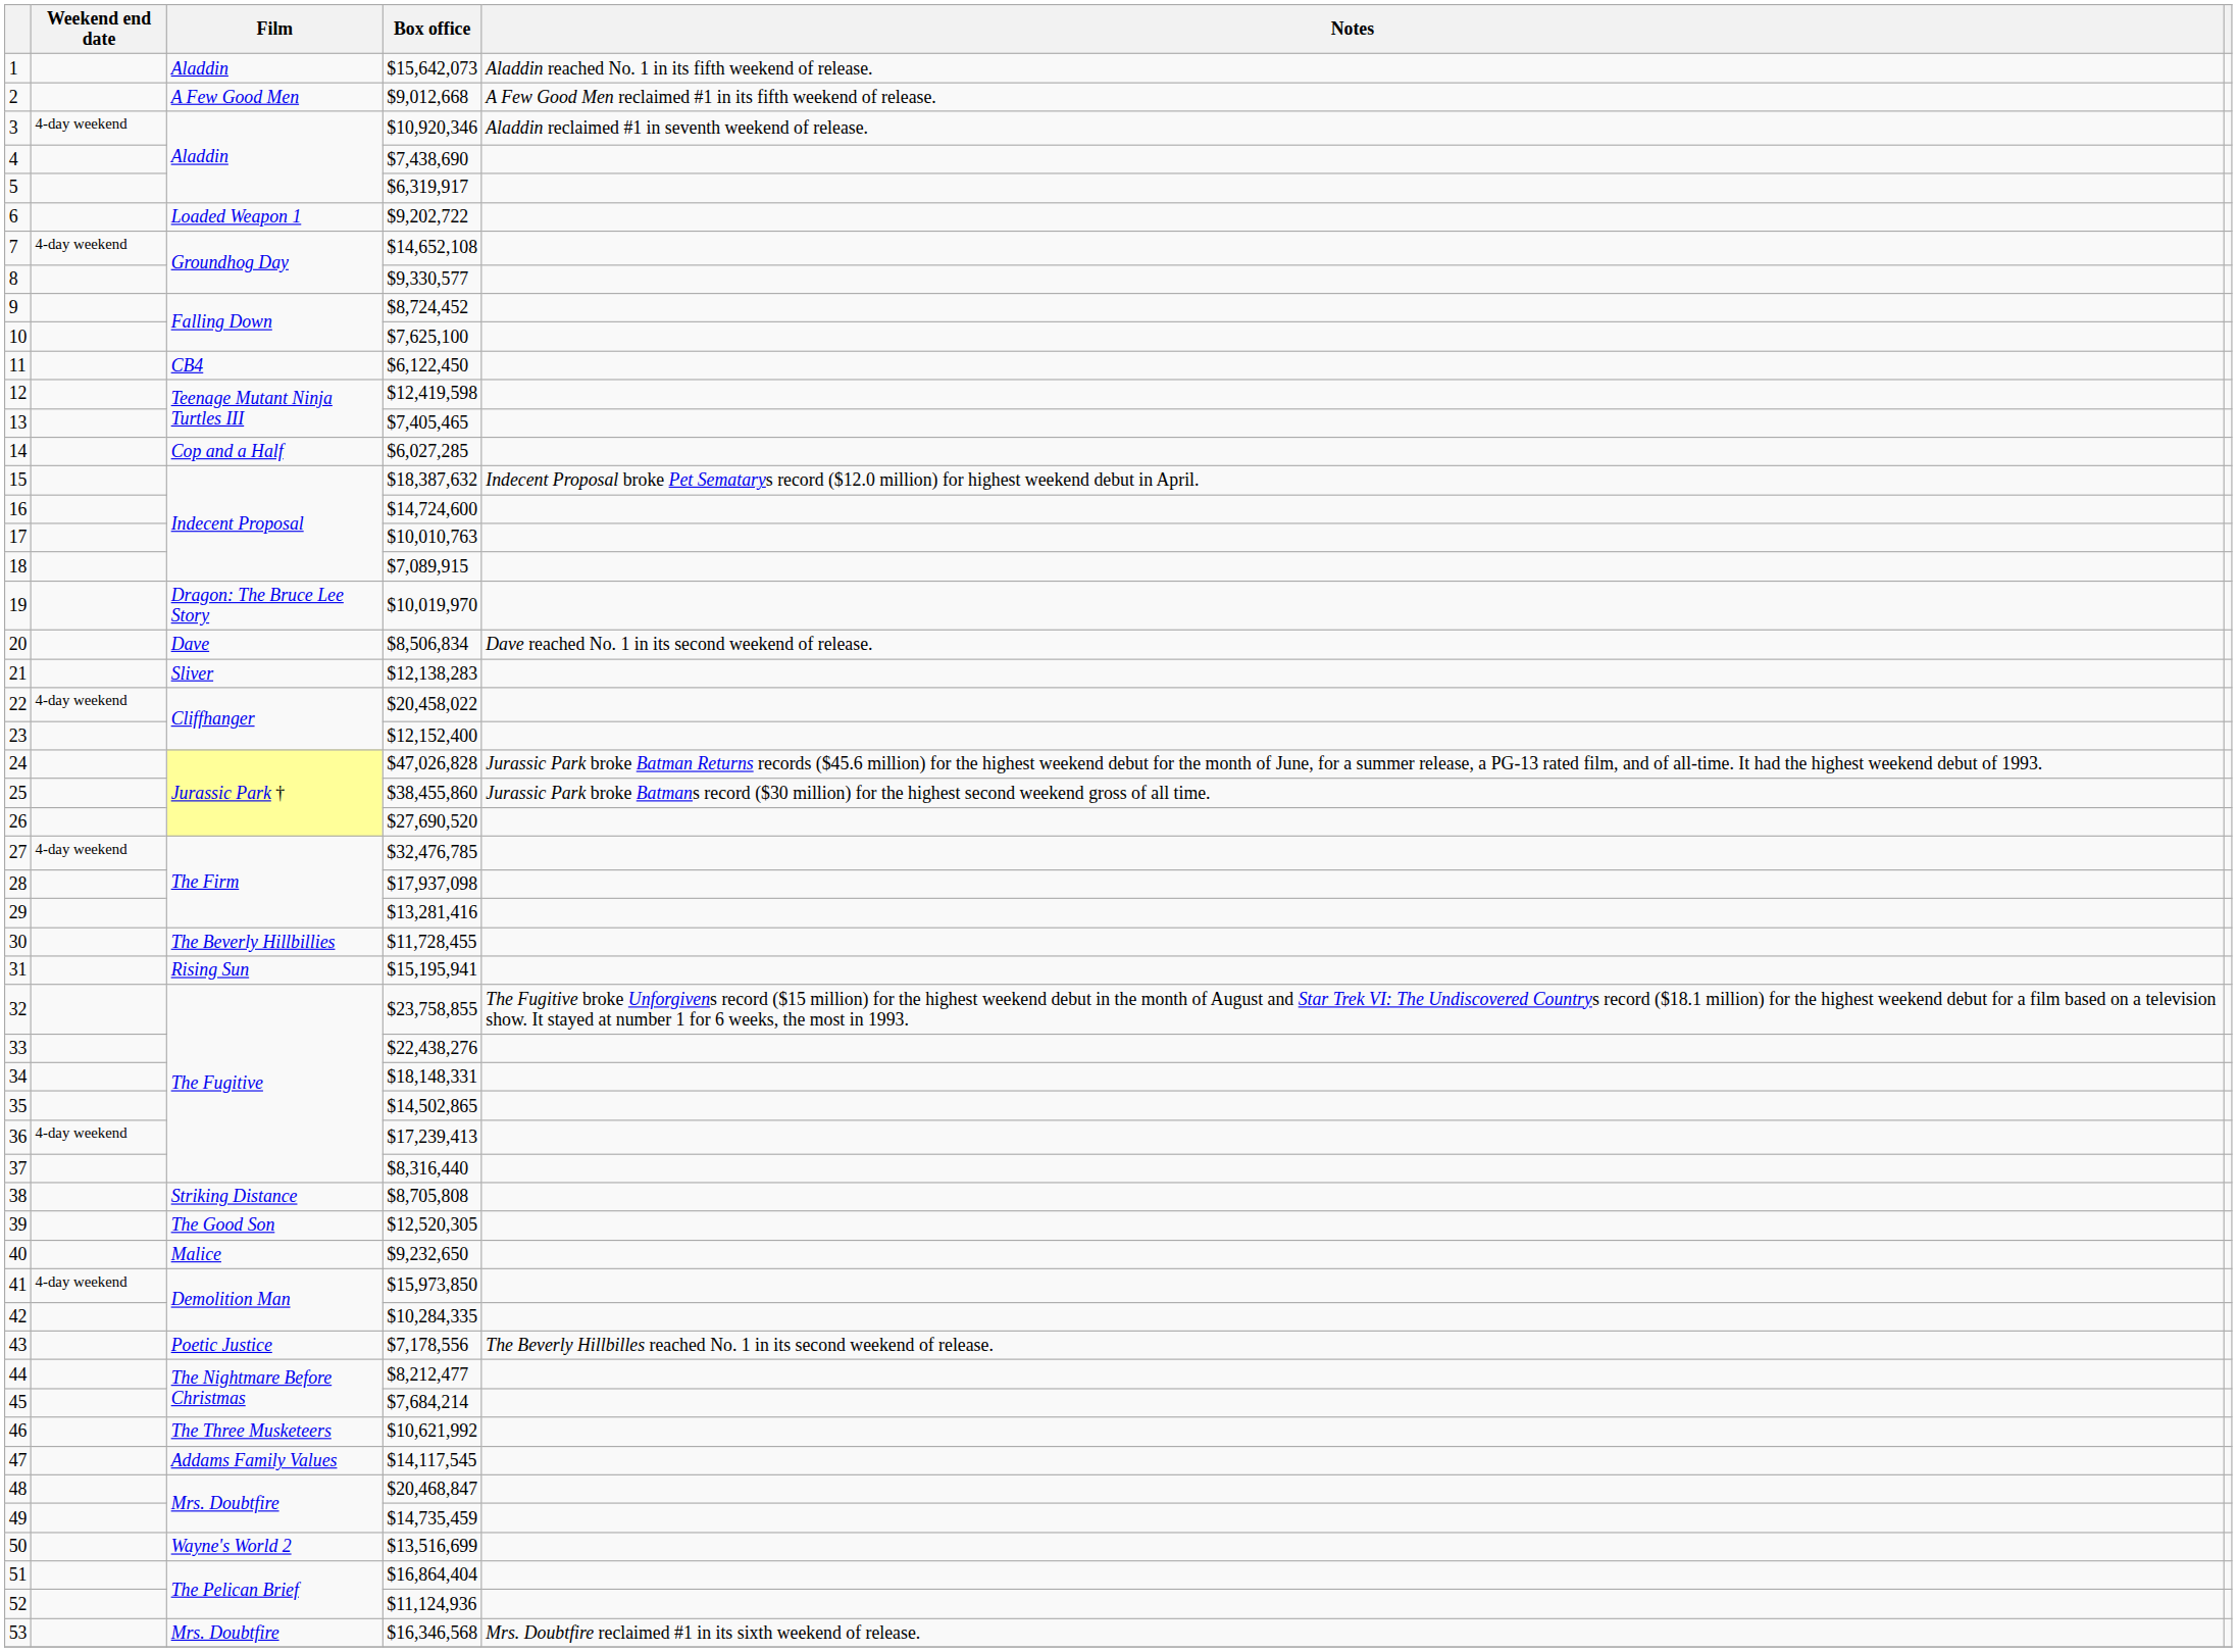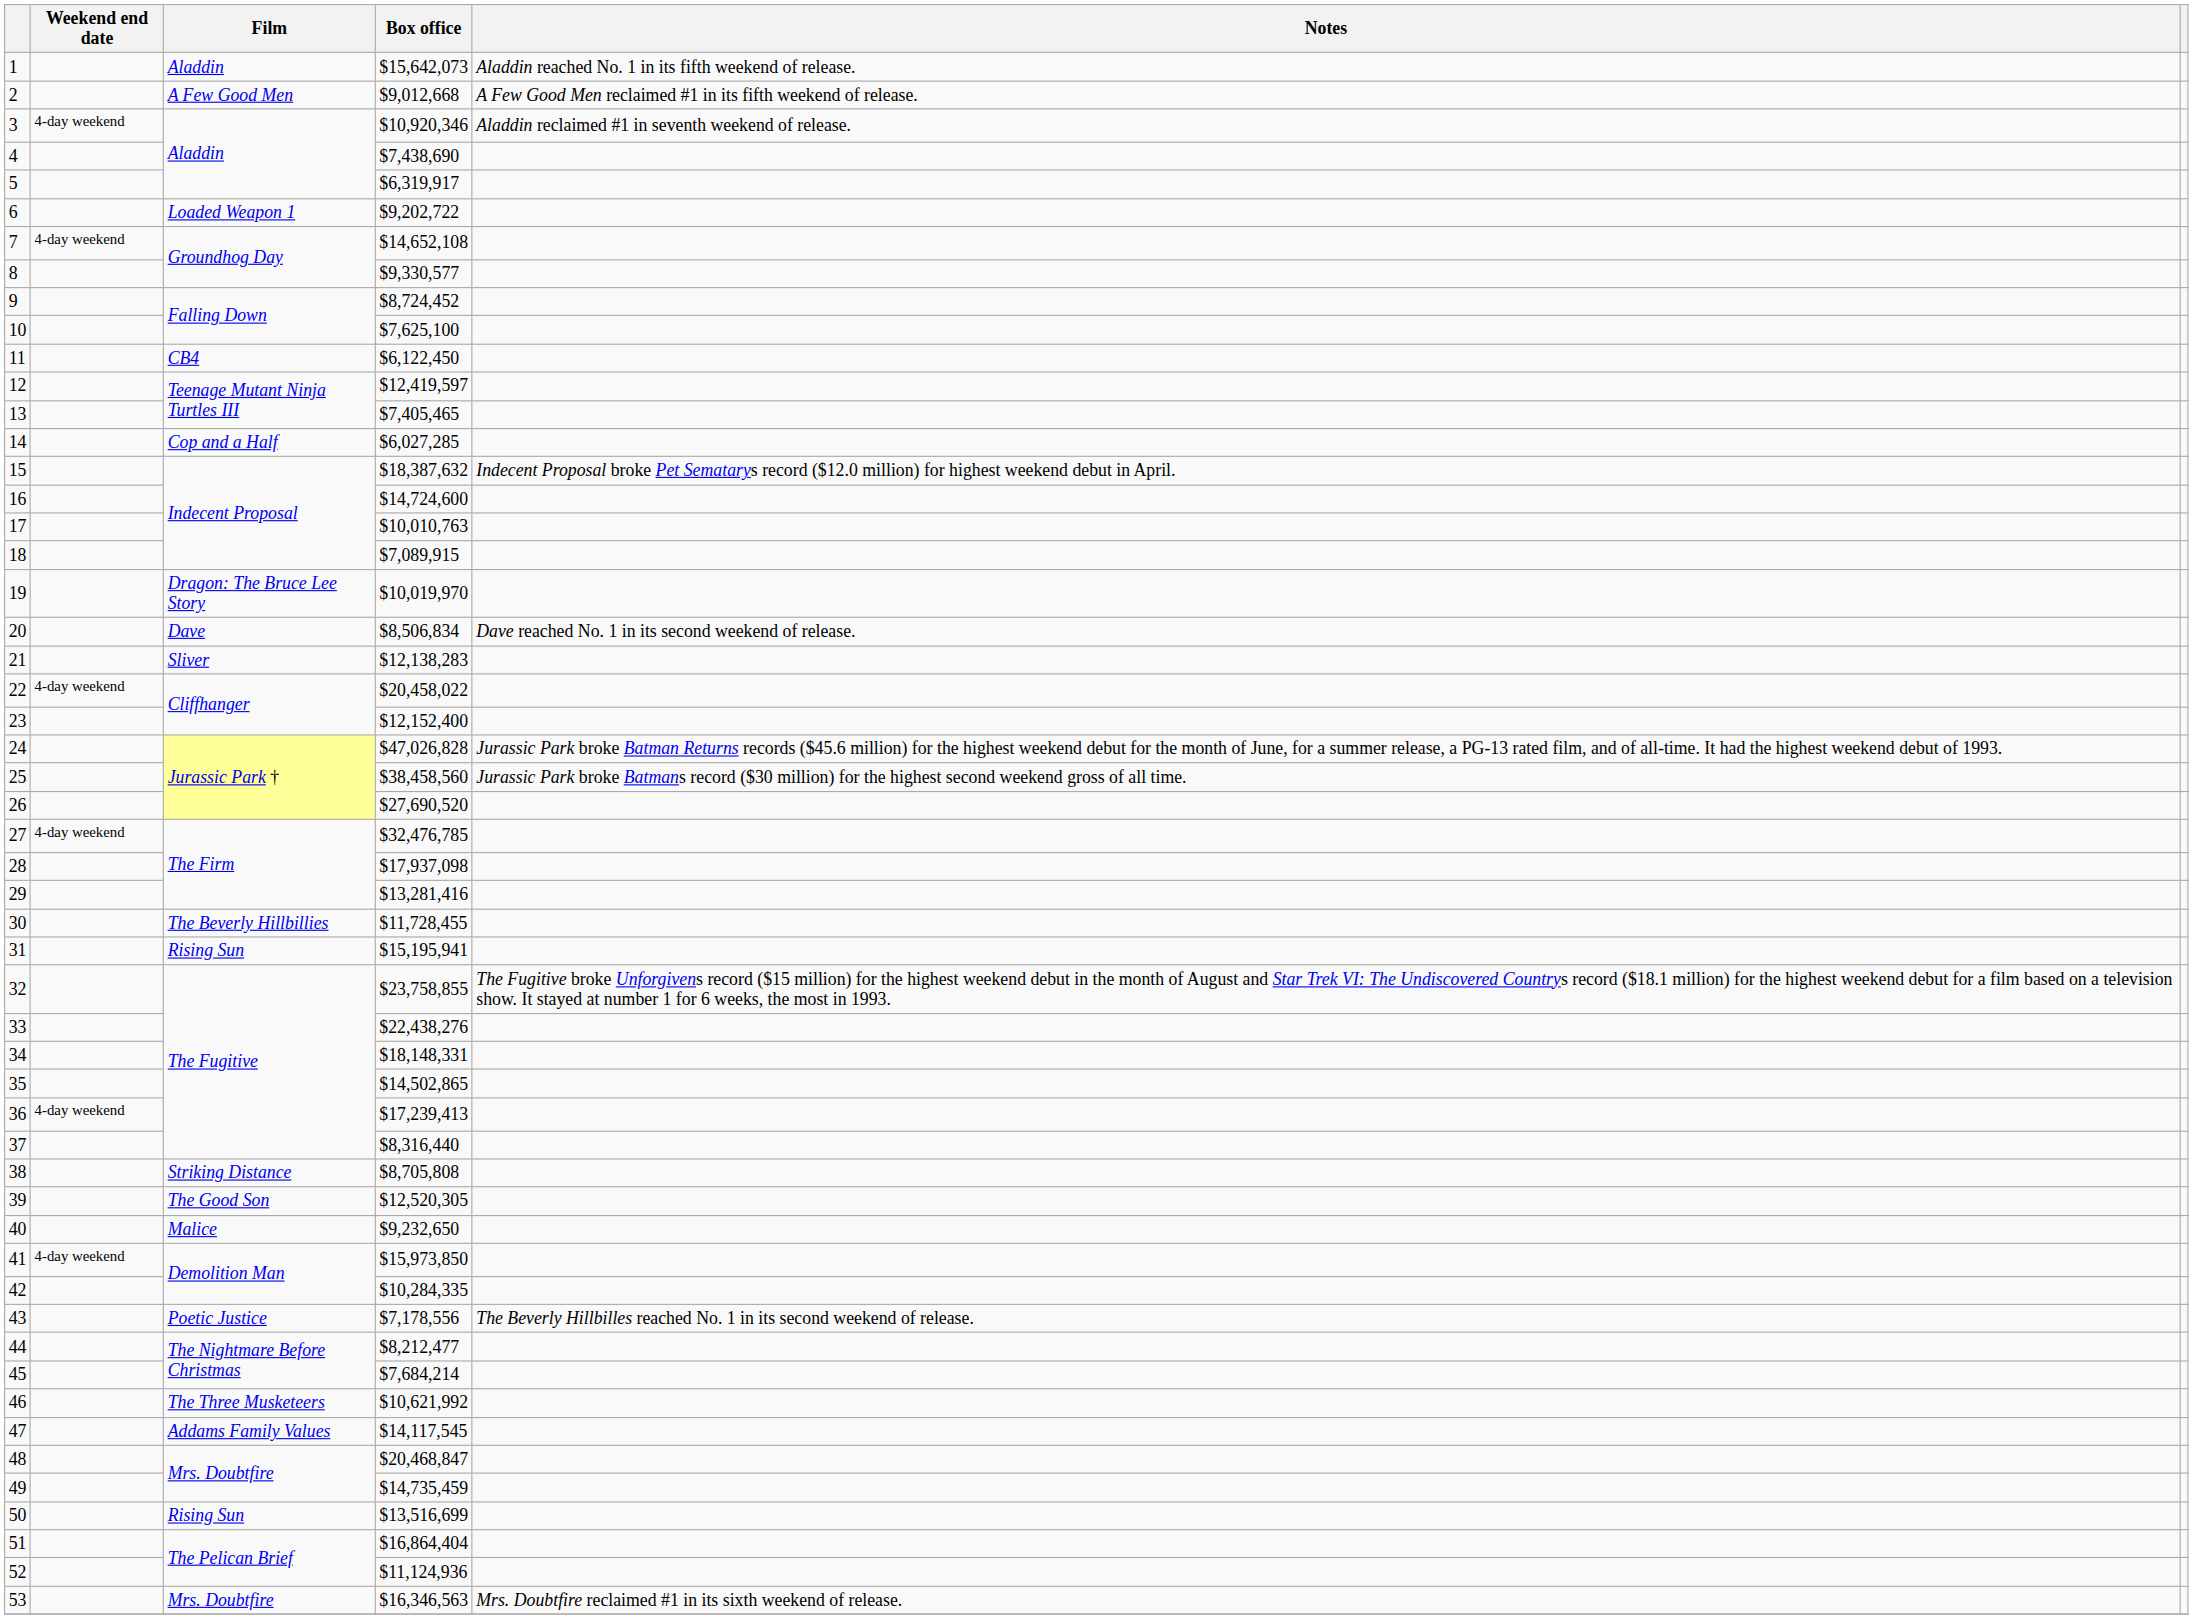 <table class="wikitable sortable">
 <tr>
 <th></th>
 <th>Weekend end date</th>
 <th>Film</th>
 <th>Box office</th>
 <th>Notes</th>
 <th class="unsortable"><br></th>
 </tr>
 <tr>
 <td>1</td>
 <td></td>
 <td><em><a href='#'>Aladdin</a></em></td>
 <td>$15,642,073</td>
 <td><em>Aladdin</em> reached No. 1 in its fifth weekend of release.</td>
 <td></td>
 </tr>
 <tr>
 <td>2</td>
 <td></td>
 <td><em><a href='#'>A Few Good Men</a></em></td>
 <td>$9,012,668</td>
 <td><em>A Few Good Men</em> reclaimed #1 in its fifth weekend of release.</td>
 <td></td>
 </tr>
 <tr>
 <td>3</td>
 <td><sup>4-day weekend</sup></td>
 <td rowspan="3"><em><a href='#'>Aladdin</a></em></td>
 <td>$10,920,346</td>
 <td><em>Aladdin</em> reclaimed #1 in seventh weekend of release.</td>
 <td></td>
 </tr>
 <tr>
 <td>4</td>
 <td></td>
 <td>$7,438,690</td>
 <td></td>
 <td></td>
 </tr>
 <tr>
 <td>5</td>
 <td></td>
 <td>$6,319,917</td>
 <td></td>
 <td></td>
 </tr>
 <tr>
 <td>6</td>
 <td></td>
 <td><em><a href='#'>Loaded Weapon 1</a></em></td>
 <td>$9,202,722</td>
 <td></td>
 <td></td>
 </tr>
 <tr>
 <td>7</td>
 <td><sup>4-day weekend</sup></td>
 <td rowspan="2"><em><a href='#'>Groundhog Day</a></em></td>
 <td>$14,652,108</td>
 <td></td>
 <td></td>
 </tr>
 <tr>
 <td>8</td>
 <td></td>
 <td>$9,330,577</td>
 <td></td>
 <td></td>
 </tr>
 <tr>
 <td>9</td>
 <td></td>
 <td rowspan="2"><em><a href='#'>Falling Down</a></em></td>
 <td>$8,724,452</td>
 <td></td>
 <td></td>
 </tr>
 <tr>
 <td>10</td>
 <td></td>
 <td>$7,625,100</td>
 <td></td>
 <td></td>
 </tr>
 <tr>
 <td>11</td>
 <td></td>
 <td><em><a href='#'>CB4</a></em></td>
 <td>$6,122,450</td>
 <td></td>
 <td></td>
 </tr>
 <tr>
 <td>12</td>
 <td></td>
 <td rowspan="2"><em><a href='#'>Teenage Mutant Ninja Turtles III</a></em></td>
-<td>$12,419,598</td>
+<td>$12,419,597</td>
 <td></td>
 <td></td>
 </tr>
 <tr>
 <td>13</td>
 <td></td>
 <td>$7,405,465</td>
 <td></td>
 <td></td>
 </tr>
 <tr>
 <td>14</td>
 <td></td>
 <td><em><a href='#'>Cop and a Half</a></em></td>
 <td>$6,027,285</td>
 <td></td>
 <td></td>
 </tr>
 <tr>
 <td>15</td>
 <td></td>
 <td rowspan="4"><em><a href='#'>Indecent Proposal</a></em></td>
 <td>$18,387,632</td>
 <td><em>Indecent Proposal</em> broke <em><a href='#'>Pet Sematary</a></em>s record ($12.0 million) for highest weekend debut in April.</td>
 <td></td>
 </tr>
 <tr>
 <td>16</td>
 <td></td>
 <td>$14,724,600</td>
 <td></td>
 <td></td>
 </tr>
 <tr>
 <td>17</td>
 <td></td>
 <td>$10,010,763</td>
 <td></td>
 <td></td>
 </tr>
 <tr>
 <td>18</td>
 <td></td>
 <td>$7,089,915</td>
 <td></td>
 <td></td>
 </tr>
 <tr>
 <td>19</td>
 <td></td>
 <td><em><a href='#'>Dragon: The Bruce Lee Story</a></em></td>
 <td>$10,019,970</td>
 <td></td>
 <td></td>
 </tr>
 <tr>
 <td>20</td>
 <td></td>
 <td><em><a href='#'>Dave</a></em></td>
 <td>$8,506,834</td>
 <td><em>Dave</em> reached No. 1 in its second weekend of release.</td>
 <td></td>
 </tr>
 <tr>
 <td>21</td>
 <td></td>
 <td><em><a href='#'>Sliver</a></em></td>
 <td>$12,138,283</td>
 <td></td>
 <td></td>
 </tr>
 <tr>
 <td>22</td>
 <td><sup>4-day weekend</sup></td>
 <td rowspan="2"><em><a href='#'>Cliffhanger</a></em></td>
 <td>$20,458,022</td>
 <td></td>
 <td></td>
 </tr>
 <tr>
 <td>23</td>
 <td></td>
 <td>$12,152,400</td>
 <td></td>
 <td></td>
 </tr>
 <tr>
 <td>24</td>
 <td></td>
 <td rowspan="3" style="background-color:#FFFF99"><em><a href='#'>Jurassic Park</a></em> †</td>
 <td>$47,026,828</td>
 <td><em>Jurassic Park</em> broke <em><a href='#'>Batman Returns</a></em> records ($45.6 million) for the highest weekend debut for the month of June, for a summer release, a PG-13 rated film, and of all-time. It had the highest weekend debut of 1993.</td>
 <td></td>
 </tr>
 <tr>
 <td>25</td>
 <td></td>
-<td>$38,455,860</td>
+<td>$38,458,560</td>
 <td><em>Jurassic Park</em> broke <em><a href='#'>Batman</a></em>s record ($30 million) for the highest second weekend gross of all time.</td>
 <td></td>
 </tr>
 <tr>
 <td>26</td>
 <td></td>
 <td>$27,690,520</td>
 <td></td>
 <td></td>
 </tr>
 <tr>
 <td>27</td>
 <td><sup>4-day weekend</sup></td>
 <td rowspan="3"><em><a href='#'>The Firm</a></em></td>
 <td>$32,476,785</td>
 <td></td>
 <td></td>
 </tr>
 <tr>
 <td>28</td>
 <td></td>
 <td>$17,937,098</td>
 <td></td>
 <td></td>
 </tr>
 <tr>
 <td>29</td>
 <td></td>
 <td>$13,281,416</td>
 <td></td>
 <td></td>
 </tr>
 <tr>
 <td>30</td>
 <td></td>
 <td><em><a href='#'>The Beverly Hillbillies</a></em></td>
 <td>$11,728,455</td>
 <td></td>
 <td></td>
 </tr>
 <tr>
 <td>31</td>
 <td></td>
 <td><em><a href='#'>Rising Sun</a></em></td>
 <td>$15,195,941</td>
 <td></td>
 <td></td>
 </tr>
 <tr>
 <td>32</td>
 <td></td>
 <td rowspan="6"><em><a href='#'>The Fugitive</a></em></td>
 <td>$23,758,855</td>
 <td><em>The Fugitive</em> broke <em><a href='#'>Unforgiven</a></em>s record ($15 million) for the highest weekend debut in the month of August and <em><a href='#'>Star Trek VI: The Undiscovered Country</a></em>s record ($18.1 million) for the highest weekend debut for a film based on a television show. It stayed at number 1 for 6 weeks, the most in 1993.</td>
 <td></td>
 </tr>
 <tr>
 <td>33</td>
 <td></td>
 <td>$22,438,276</td>
 <td></td>
 <td></td>
 </tr>
 <tr>
 <td>34</td>
 <td></td>
 <td>$18,148,331</td>
 <td></td>
 <td></td>
 </tr>
 <tr>
 <td>35</td>
 <td></td>
 <td>$14,502,865</td>
 <td></td>
 <td></td>
 </tr>
 <tr>
 <td>36</td>
 <td><sup>4-day weekend</sup></td>
 <td>$17,239,413</td>
 <td></td>
 <td></td>
 </tr>
 <tr>
 <td>37</td>
 <td></td>
 <td>$8,316,440</td>
 <td></td>
 <td></td>
 </tr>
 <tr>
 <td>38</td>
 <td></td>
 <td><em><a href='#'>Striking Distance</a></em></td>
 <td>$8,705,808</td>
 <td></td>
 <td></td>
 </tr>
 <tr>
 <td>39</td>
 <td></td>
 <td><em><a href='#'>The Good Son</a></em></td>
 <td>$12,520,305</td>
 <td></td>
 <td></td>
 </tr>
 <tr>
 <td>40</td>
 <td></td>
 <td><em><a href='#'>Malice</a></em></td>
 <td>$9,232,650</td>
 <td></td>
 <td></td>
 </tr>
 <tr>
 <td>41</td>
 <td><sup>4-day weekend</sup></td>
 <td rowspan="2"><em><a href='#'>Demolition Man</a></em></td>
 <td>$15,973,850</td>
 <td></td>
 <td></td>
 </tr>
 <tr>
 <td>42</td>
 <td></td>
 <td>$10,284,335</td>
 <td></td>
 <td></td>
 </tr>
 <tr>
 <td>43</td>
 <td></td>
 <td><em><a href='#'>Poetic Justice</a></em></td>
 <td>$7,178,556</td>
 <td><em>The Beverly Hillbilles</em> reached No. 1 in its second weekend of release.</td>
 <td></td>
 </tr>
 <tr>
 <td>44</td>
 <td></td>
 <td rowspan="2"><em><a href='#'>The Nightmare Before Christmas</a></em></td>
 <td>$8,212,477</td>
 <td></td>
 <td></td>
 </tr>
 <tr>
 <td>45</td>
 <td></td>
 <td>$7,684,214</td>
 <td></td>
 <td></td>
 </tr>
 <tr>
 <td>46</td>
 <td></td>
 <td><em><a href='#'>The Three Musketeers</a></em></td>
 <td>$10,621,992</td>
 <td></td>
 <td></td>
 </tr>
 <tr>
 <td>47</td>
 <td></td>
 <td><em><a href='#'>Addams Family Values</a></em></td>
 <td>$14,117,545</td>
 <td></td>
 <td></td>
 </tr>
 <tr>
 <td>48</td>
 <td></td>
 <td rowspan="2"><em><a href='#'>Mrs. Doubtfire</a></em></td>
 <td>$20,468,847</td>
 <td></td>
 <td></td>
 </tr>
 <tr>
 <td>49</td>
 <td></td>
 <td>$14,735,459</td>
 <td></td>
 <td></td>
 </tr>
 <tr>
 <td>50</td>
 <td></td>
-<td><em><a href='#'>Wayne's World 2</a></em></td>
+<td><em><a href='#'>Rising Sun</a></em></td>
 <td>$13,516,699</td>
 <td></td>
 <td></td>
 </tr>
 <tr>
 <td>51</td>
 <td></td>
 <td rowspan="2"><em><a href='#'>The Pelican Brief</a></em></td>
 <td>$16,864,404</td>
 <td></td>
 <td></td>
 </tr>
 <tr>
 <td>52</td>
 <td></td>
 <td>$11,124,936</td>
 <td></td>
 <td></td>
 </tr>
 <tr>
 <td>53</td>
 <td></td>
 <td><em><a href='#'>Mrs. Doubtfire</a></em></td>
-<td>$16,346,568</td>
+<td>$16,346,563</td>
 <td><em>Mrs. Doubtfire</em> reclaimed #1 in its sixth weekend of release.</td>
 <td></td>
 </tr>
 <tr>
 </tr>
 </table>
